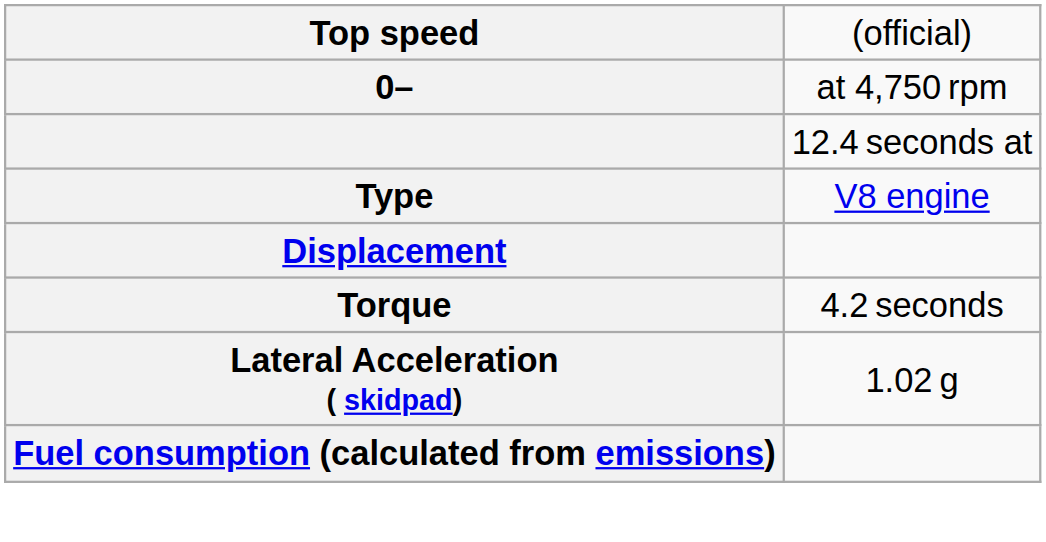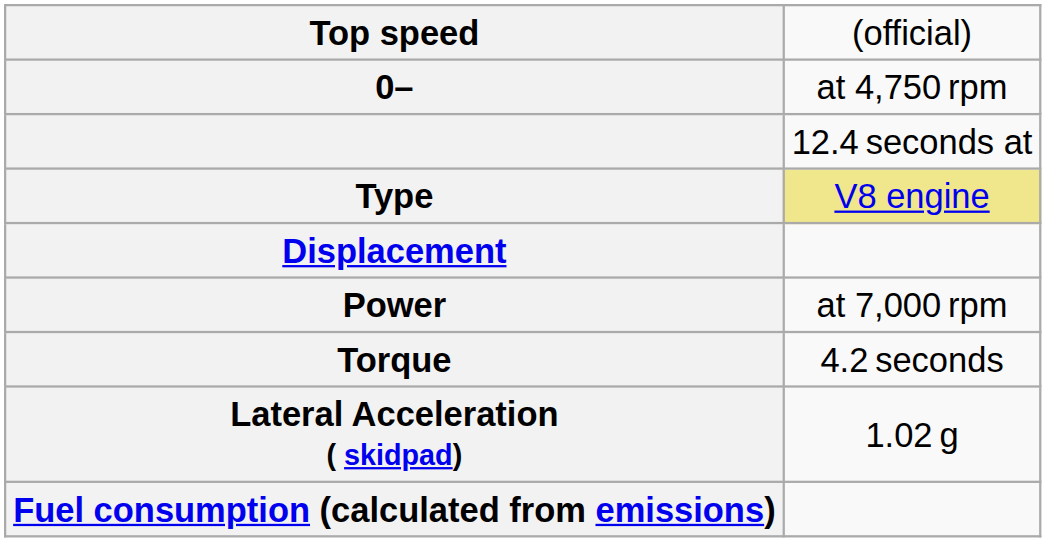 <table class="wikitable" style="text-align:center; font-size:95%;">
 <tr>
 <th>Top speed</th>
 <td> (official)</td>
 </tr>
 <tr>
 <th>0–</th>
 <td> at 4,750 rpm</td>
 </tr>
 <tr>
 <th><a href='#'></a></th>
 <td>12.4 seconds at </td>
 </tr>
 <tr>
 <th>Type</th>
-<td><a href='#'>V8 engine</a></td>
+<td style="background: khaki;"><a href='#'>V8 engine</a></td>
 </tr>
 <tr>
 <th><a href='#'>Displacement</a></th>
 <td></td>
+</tr>
+<tr>
+<th>Power</th>
+<td> at 7,000 rpm</td>
 </tr>
 <tr>
 <th>Torque</th>
 <td>4.2 seconds</td>
 </tr>
 <tr>
 <th>Lateral Acceleration<br><small>( <a href='#'>skidpad</a>)</small></th>
 <td>1.02 g</td>
 </tr>
 <tr>
 <th><a href='#'>Fuel consumption</a> (calculated from <a href='#'>emissions</a>)<br></th>
 <td></td>
 </tr>
 </table>
